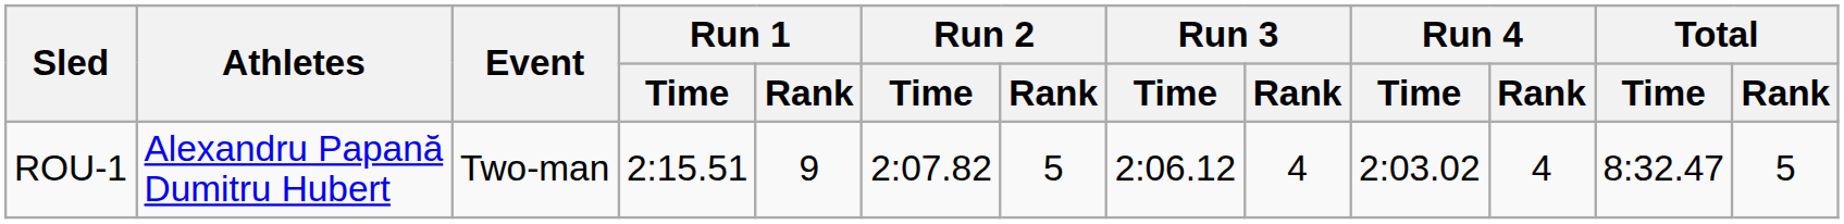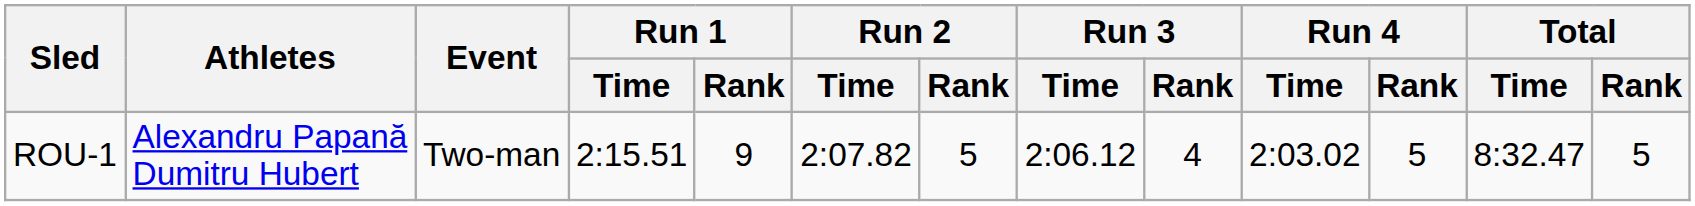 <table class="wikitable" border="1" style="font-size:90%">
 <tr>
 <th rowspan="2">Sled</th>
 <th rowspan="2">Athletes</th>
 <th rowspan="2">Event</th>
 <th colspan="2">Run 1</th>
 <th colspan="2">Run 2</th>
 <th colspan="2">Run 3</th>
 <th colspan="2">Run 4</th>
 <th colspan="2">Total</th>
 </tr>
 <tr>
 <th>Time</th>
 <th>Rank</th>
 <th>Time</th>
 <th>Rank</th>
 <th>Time</th>
 <th>Rank</th>
 <th>Time</th>
 <th>Rank</th>
 <th>Time</th>
 <th>Rank</th>
 </tr>
 <tr>
 <td align="center">ROU-1</td>
 <td><a href='#'>Alexandru Papană</a><br><a href='#'>Dumitru Hubert</a></td>
 <td>Two-man</td>
 <td align="center">2:15.51</td>
 <td align="center">9</td>
 <td align="center">2:07.82</td>
 <td align="center">5</td>
 <td align="center">2:06.12</td>
 <td align="center">4</td>
 <td align="center">2:03.02</td>
-<td align="center">4</td>
+<td align="center">5</td>
 <td align="center">8:32.47</td>
 <td align="center">5</td>
 </tr>
 </table>
